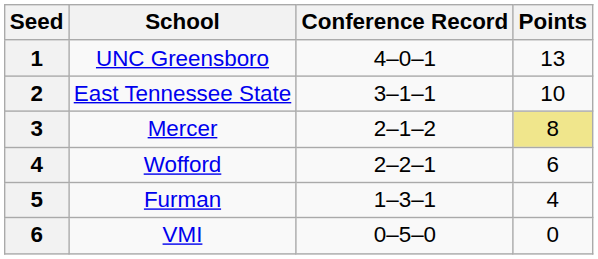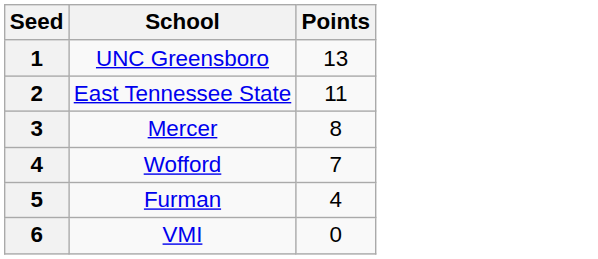 <table class="wikitable" style="text-align:center">
 <tr>
 <th>Seed</th>
 <th>School</th>
-<th>Conference Record</th>
 <th>Points</th>
 </tr>
 <tr>
 <th>1</th>
 <td><a href='#'>UNC Greensboro</a></td>
-<td>4–0–1</td>
 <td>13</td>
 </tr>
 <tr>
 <th>2</th>
 <td><a href='#'>East Tennessee State</a></td>
-<td>3–1–1</td>
-<td>10</td>
+<td>11</td>
 </tr>
 <tr>
 <th>3</th>
 <td><a href='#'>Mercer</a></td>
-<td>2–1–2</td>
-<td style="background: khaki;">8</td>
+<td>8</td>
 </tr>
 <tr>
 <th>4</th>
 <td><a href='#'>Wofford</a></td>
-<td>2–2–1</td>
-<td>6</td>
+<td>7</td>
 </tr>
 <tr>
 <th>5</th>
 <td><a href='#'>Furman</a></td>
-<td>1–3–1</td>
 <td>4</td>
 </tr>
 <tr>
 <th>6</th>
 <td><a href='#'>VMI</a></td>
-<td>0–5–0</td>
 <td>0</td>
 </tr>
 </table>
